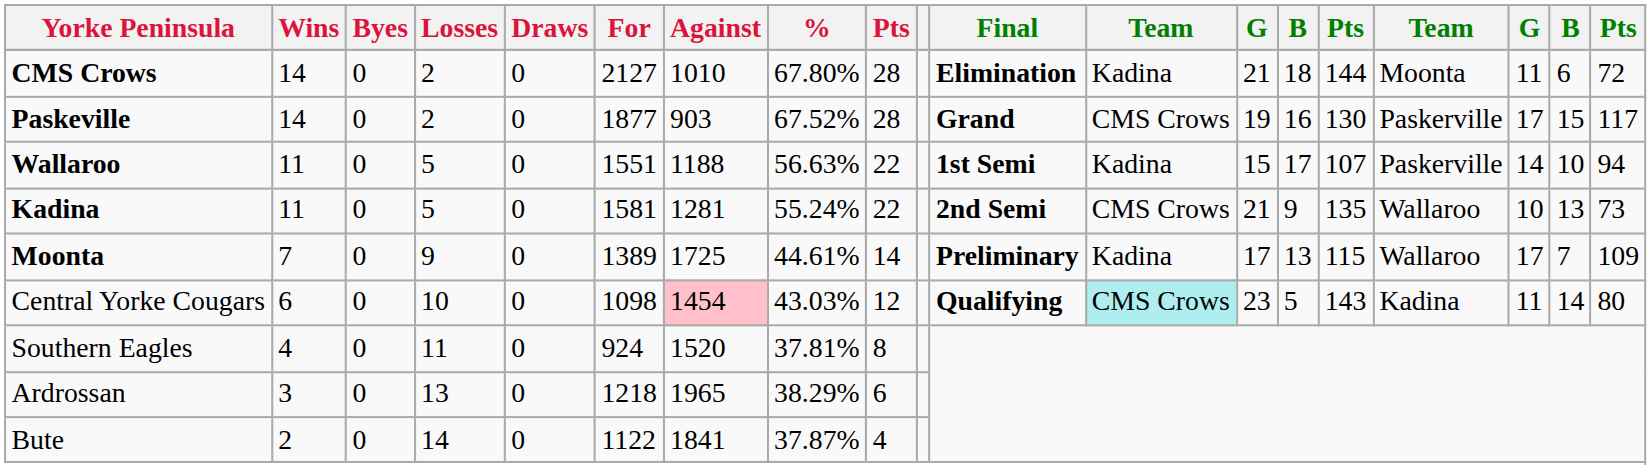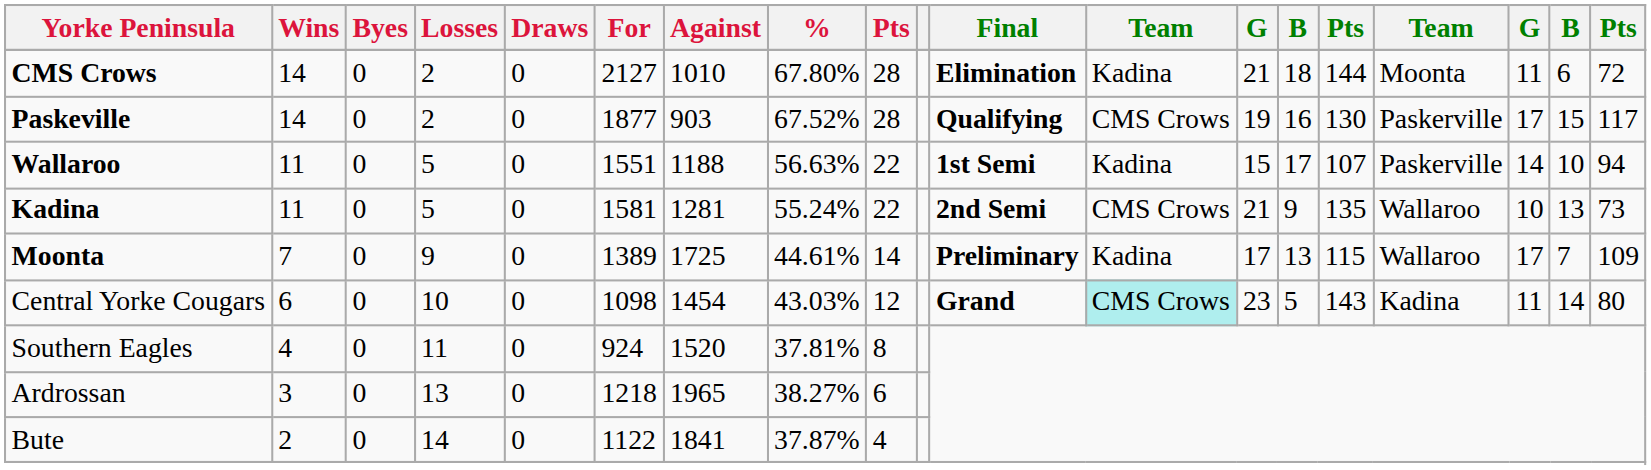 <table style="font-size: 85%; text-align: left;" class="wikitable">
 <tr>
 <th style="color:crimson">Yorke Peninsula</th>
 <th style="color:crimson">Wins</th>
 <th style="color:crimson">Byes</th>
 <th style="color:crimson">Losses</th>
 <th style="color:crimson">Draws</th>
 <th style="color:crimson">For</th>
 <th style="color:crimson">Against</th>
 <th style="color:crimson">%</th>
 <th style="color:crimson">Pts</th>
 <th></th>
 <th style="color:green">Final</th>
 <th style="color:green">Team</th>
 <th style="color:green">G</th>
 <th style="color:green">B</th>
 <th style="color:green">Pts</th>
 <th style="color:green">Team</th>
 <th style="color:green">G</th>
 <th style="color:green">B</th>
 <th style="color:green">Pts</th>
 </tr>
 <tr>
 </tr>
 <tr>
 </tr>
 <tr>
 <td><strong>	CMS Crows	</strong></td>
 <td>14</td>
 <td>0</td>
 <td>2</td>
 <td>0</td>
 <td>2127</td>
 <td>1010</td>
 <td>67.80%</td>
 <td>28</td>
 <td></td>
 <td><strong>Elimination</strong></td>
 <td>Kadina</td>
 <td>21</td>
 <td>18</td>
 <td>144</td>
 <td>Moonta</td>
 <td>11</td>
 <td>6</td>
 <td>72</td>
 </tr>
 <tr>
 <td><strong>	Paskeville	</strong></td>
 <td>14</td>
 <td>0</td>
 <td>2</td>
 <td>0</td>
 <td>1877</td>
 <td>903</td>
 <td>67.52%</td>
 <td>28</td>
 <td></td>
-<td><strong>Grand</strong></td>
+<td><strong>Qualifying</strong></td>
 <td>CMS Crows</td>
 <td>19</td>
 <td>16</td>
 <td>130</td>
 <td>Paskerville</td>
 <td>17</td>
 <td>15</td>
 <td>117</td>
 </tr>
 <tr>
 <td><strong>	Wallaroo	</strong></td>
 <td>11</td>
 <td>0</td>
 <td>5</td>
 <td>0</td>
 <td>1551</td>
 <td>1188</td>
 <td>56.63%</td>
 <td>22</td>
 <td></td>
 <td><strong>1st Semi</strong></td>
 <td>Kadina</td>
 <td>15</td>
 <td>17</td>
 <td>107</td>
 <td>Paskerville</td>
 <td>14</td>
 <td>10</td>
 <td>94</td>
 </tr>
 <tr>
 <td><strong>	Kadina	</strong></td>
 <td>11</td>
 <td>0</td>
 <td>5</td>
 <td>0</td>
 <td>1581</td>
 <td>1281</td>
 <td>55.24%</td>
 <td>22</td>
 <td></td>
 <td><strong>2nd Semi</strong></td>
 <td>CMS Crows</td>
 <td>21</td>
 <td>9</td>
 <td>135</td>
 <td>Wallaroo</td>
 <td>10</td>
 <td>13</td>
 <td>73</td>
 </tr>
 <tr>
 <td><strong>	Moonta	</strong></td>
 <td>7</td>
 <td>0</td>
 <td>9</td>
 <td>0</td>
 <td>1389</td>
 <td>1725</td>
 <td>44.61%</td>
 <td>14</td>
 <td></td>
 <td><strong>Preliminary</strong></td>
 <td>Kadina</td>
 <td>17</td>
 <td>13</td>
 <td>115</td>
 <td>Wallaroo</td>
 <td>17</td>
 <td>7</td>
 <td>109</td>
 </tr>
 <tr>
 <td>Central Yorke Cougars</td>
 <td>6</td>
 <td>0</td>
 <td>10</td>
 <td>0</td>
 <td>1098</td>
-<td style="background: pink;">1454</td>
+<td>1454</td>
 <td>43.03%</td>
 <td>12</td>
 <td></td>
-<td><strong>Qualifying</strong></td>
+<td><strong>Grand</strong></td>
 <td style="background: paleturquoise;">CMS Crows</td>
 <td>23</td>
 <td>5</td>
 <td>143</td>
 <td>Kadina</td>
 <td>11</td>
 <td>14</td>
 <td>80</td>
 </tr>
 <tr>
 <td>Southern Eagles</td>
 <td>4</td>
 <td>0</td>
 <td>11</td>
 <td>0</td>
 <td>924</td>
 <td>1520</td>
 <td>37.81%</td>
 <td>8</td>
 <td></td>
 </tr>
 <tr>
 <td>Ardrossan</td>
 <td>3</td>
 <td>0</td>
 <td>13</td>
 <td>0</td>
 <td>1218</td>
 <td>1965</td>
-<td>38.29%</td>
+<td>38.27%</td>
 <td>6</td>
 <td></td>
 </tr>
 <tr>
 <td>Bute</td>
 <td>2</td>
 <td>0</td>
 <td>14</td>
 <td>0</td>
 <td>1122</td>
 <td>1841</td>
 <td>37.87%</td>
 <td>4</td>
 <td></td>
 </tr>
 <tr>
 </tr>
 </table>
